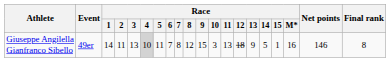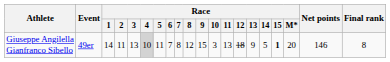 <table class="wikitable" style="font-size:90%">
 <tr>
 <th rowspan="2">Athlete</th>
 <th rowspan="2">Event</th>
 <th colspan=16>Race</th>
 <th rowspan=2>Net points</th>
 <th rowspan=2>Final rank</th>
 </tr>
 <tr style="font-size:95%">
 <th>1</th>
 <th>2</th>
 <th>3</th>
 <th>4</th>
 <th>5</th>
 <th>6</th>
 <th>7</th>
 <th>8</th>
 <th>9</th>
 <th>10</th>
 <th>11</th>
 <th>12</th>
 <th>13</th>
 <th>14</th>
 <th>15</th>
 <th>M*</th>
 </tr>
 <tr align=center>
 <td align=left><a href='#'>Giuseppe Angilella</a><br><a href='#'>Gianfranco Sibello</a></td>
 <td align=left><a href='#'>49er</a></td>
 <td>14</td>
 <td>11</td>
 <td>13</td>
 <td style="background: lightgrey;">10</td>
 <td>11</td>
 <td>7</td>
 <td>8</td>
 <td>12</td>
 <td>15</td>
 <td>3</td>
 <td>13</td>
 <td><s>18</s></td>
 <td>9</td>
 <td>5</td>
-<td>1</td>
-<td>16</td>
+<td><strong>1</strong></td>
+<td>20</td>
 <td>146</td>
 <td>8</td>
 </tr>
 </table>
